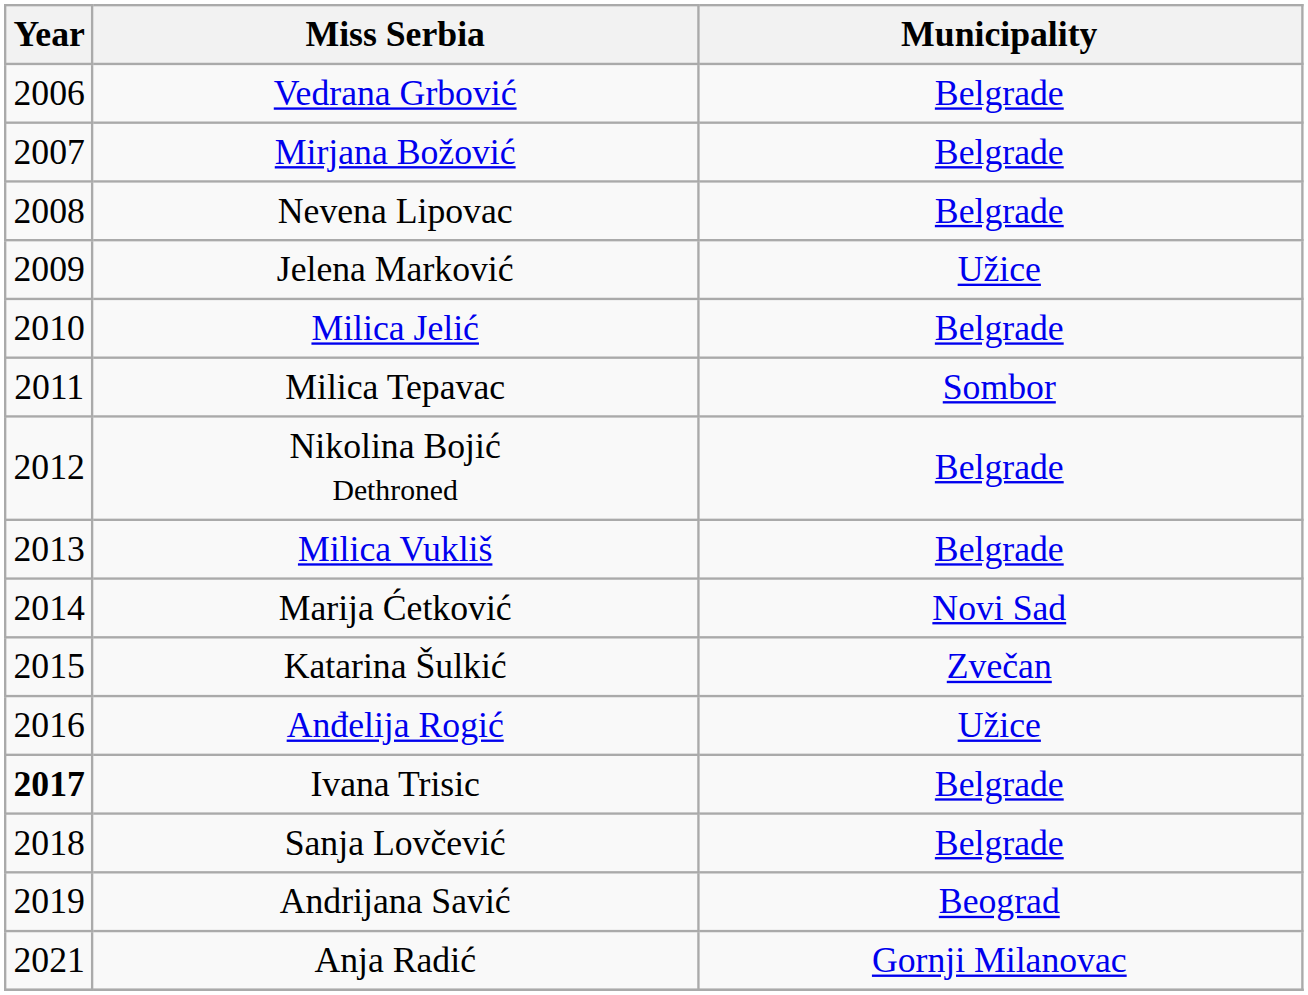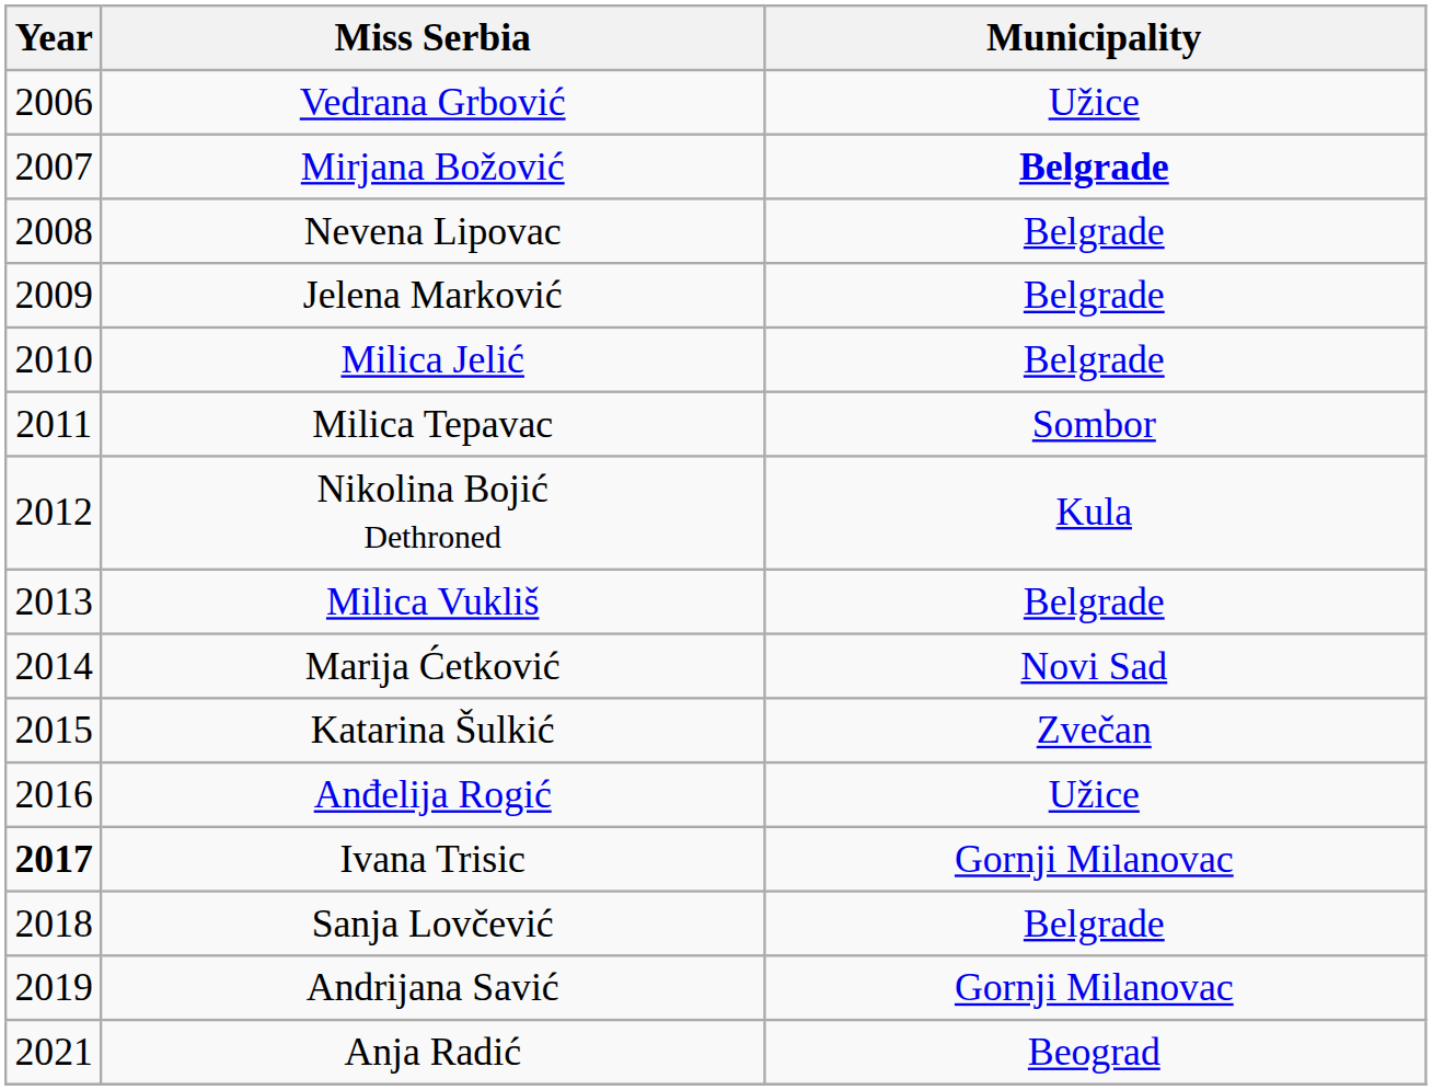 <table class="wikitable sortable" style="font-size:95%; text-align:center;">
 <tr>
 <th !width="60">Year</th>
 <th width="250">Miss Serbia</th>
 <th width="250">Municipality</th>
 </tr>
 <tr>
 <td>2006</td>
 <td><a href='#'>Vedrana Grbović</a></td>
-<td><a href='#'>Belgrade</a></td>
+<td><a href='#'>Užice</a></td>
 </tr>
 <tr>
 <td>2007</td>
 <td><a href='#'>Mirjana Božović</a></td>
-<td><a href='#'>Belgrade</a></td>
+<td><strong><a href='#'>Belgrade</a></strong></td>
 </tr>
 <tr>
 <td>2008</td>
 <td>Nevena Lipovac</td>
 <td><a href='#'>Belgrade</a></td>
 </tr>
 <tr>
 <td>2009</td>
 <td>Jelena Marković</td>
-<td><a href='#'>Užice</a></td>
+<td><a href='#'>Belgrade</a></td>
 </tr>
 <tr>
 <td>2010</td>
 <td><a href='#'>Milica Jelić</a></td>
 <td><a href='#'>Belgrade</a></td>
 </tr>
 <tr>
 <td>2011</td>
 <td>Milica Tepavac</td>
 <td><a href='#'>Sombor</a></td>
 </tr>
 <tr>
 <td>2012</td>
 <td>Nikolina Bojić<br><small>Dethroned</small></td>
-<td><a href='#'>Belgrade</a></td>
+<td><a href='#'>Kula</a></td>
 </tr>
 <tr>
 <td>2013</td>
 <td><a href='#'>Milica Vukliš</a></td>
 <td><a href='#'>Belgrade</a></td>
 </tr>
 <tr>
 <td>2014</td>
 <td>Marija Ćetković</td>
 <td><a href='#'>Novi Sad</a></td>
 </tr>
 <tr>
 <td>2015</td>
 <td>Katarina Šulkić</td>
 <td><a href='#'>Zvečan</a></td>
 </tr>
 <tr>
 <td>2016</td>
 <td><a href='#'>Anđelija Rogić</a></td>
 <td><a href='#'>Užice</a></td>
 </tr>
 <tr>
 <td><strong>2017</strong></td>
 <td>Ivana Trisic</td>
-<td><a href='#'>Belgrade</a></td>
+<td><a href='#'>Gornji Milanovac</a></td>
 </tr>
 <tr>
 <td>2018</td>
 <td>Sanja Lovčević</td>
 <td><a href='#'>Belgrade</a></td>
 </tr>
 <tr>
 <td>2019</td>
 <td>Andrijana Savić</td>
-<td><a href='#'>Beograd</a></td>
+<td><a href='#'>Gornji Milanovac</a></td>
 </tr>
 <tr>
 <td>2021</td>
 <td>Anja Radić</td>
-<td><a href='#'>Gornji Milanovac</a></td>
+<td><a href='#'>Beograd</a></td>
 </tr>
 <tr>
 </tr>
 </table>
